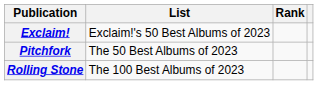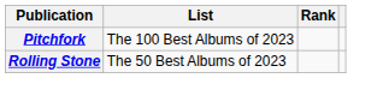 <table class="wikitable sortable plainrowheaders">
 <tr>
 <th scope="col">Publication</th>
 <th scope="col">List</th>
 <th scope="col">Rank</th>
 <th class="unsortable" scope="col"></th>
 </tr>
 <tr>
-<th scope="row"><em><a href='#'>Exclaim!</a></em></th>
-<td>Exclaim!'s 50 Best Albums of 2023</td>
-<td></td>
-<td></td>
-</tr>
-<tr>
 <th scope="row"><em><a href='#'>Pitchfork</a></em></th>
-<td>The 50 Best Albums of 2023</td>
+<td>The 100 Best Albums of 2023</td>
 <td></td>
 <td></td>
 </tr>
 <tr>
 <th scope="row"><em><a href='#'>Rolling Stone</a></em></th>
-<td>The 100 Best Albums of 2023</td>
+<td>The 50 Best Albums of 2023</td>
 <td></td>
 <td></td>
 </tr>
 </table>
